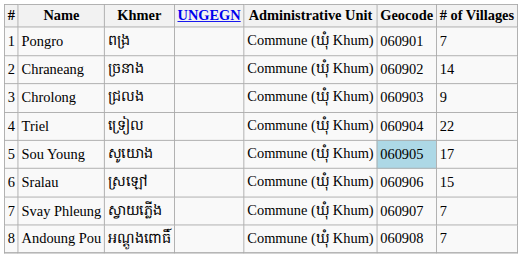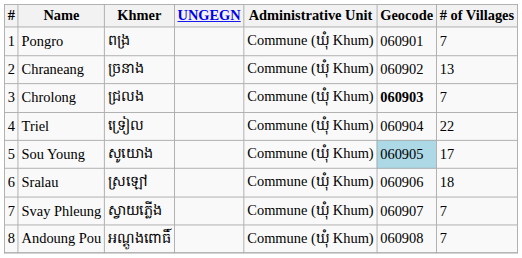 <table class="wikitable sortable">
 <tr>
 <th>#</th>
 <th>Name</th>
 <th>Khmer</th>
 <th><a href='#'>UNGEGN</a></th>
 <th>Administrative Unit</th>
 <th>Geocode</th>
 <th># of Villages</th>
 </tr>
 <tr>
 <td>1</td>
 <td>Pongro</td>
 <td>ពង្រ</td>
 <td></td>
 <td>Commune (ឃុំ Khum)</td>
 <td>060901</td>
 <td>7</td>
 </tr>
 <tr>
 <td>2</td>
 <td>Chraneang</td>
 <td>ច្រនាង</td>
 <td></td>
 <td>Commune (ឃុំ Khum)</td>
 <td>060902</td>
-<td>14</td>
+<td>13</td>
 </tr>
 <tr>
 <td>3</td>
 <td>Chrolong</td>
 <td>ជ្រលង</td>
 <td></td>
 <td>Commune (ឃុំ Khum)</td>
-<td>060903</td>
-<td>9</td>
+<td><strong>060903</strong></td>
+<td>7</td>
 </tr>
 <tr>
 <td>4</td>
 <td>Triel</td>
 <td>ទ្រៀល</td>
 <td></td>
 <td>Commune (ឃុំ Khum)</td>
 <td>060904</td>
 <td>22</td>
 </tr>
 <tr>
 <td>5</td>
 <td>Sou Young</td>
 <td>សូយោង</td>
 <td></td>
 <td>Commune (ឃុំ Khum)</td>
 <td style="background: lightblue;">060905</td>
 <td>17</td>
 </tr>
 <tr>
 <td>6</td>
 <td>Sralau</td>
 <td>ស្រឡៅ</td>
 <td></td>
 <td>Commune (ឃុំ Khum)</td>
 <td>060906</td>
-<td>15</td>
+<td>18</td>
 </tr>
 <tr>
 <td>7</td>
 <td>Svay Phleung</td>
 <td>ស្វាយភ្លើង</td>
 <td></td>
 <td>Commune (ឃុំ Khum)</td>
 <td>060907</td>
 <td>7</td>
 </tr>
 <tr>
 <td>8</td>
 <td>Andoung Pou</td>
 <td>អណ្ដូងពោធិ៍</td>
 <td></td>
 <td>Commune (ឃុំ Khum)</td>
 <td>060908</td>
 <td>7</td>
 </tr>
 <tr>
 </tr>
 </table>
